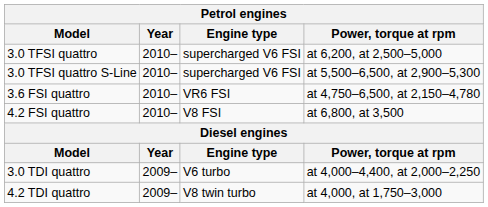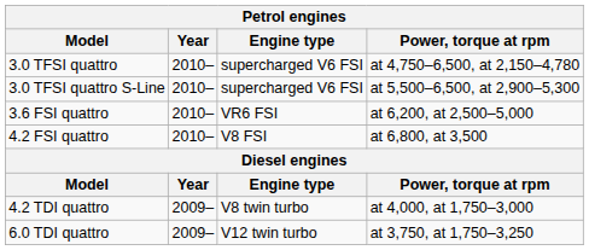 <table class="wikitable">
 <tr>
 <th colspan=4>Petrol engines</th>
 </tr>
 <tr>
 <th>Model</th>
 <th>Year</th>
 <th>Engine type</th>
 <th>Power, torque at rpm</th>
 </tr>
 <tr>
 <td>3.0 TFSI quattro</td>
 <td>2010–</td>
 <td> supercharged V6 FSI</td>
-<td> at 6,200,  at 2,500–5,000</td>
+<td> at 4,750–6,500,  at 2,150–4,780</td>
 </tr>
 <tr>
 <td>3.0 TFSI quattro S-Line</td>
 <td>2010–</td>
 <td> supercharged V6 FSI</td>
 <td> at 5,500–6,500,  at 2,900–5,300</td>
 </tr>
 <tr>
 <td>3.6 FSI quattro</td>
 <td>2010–</td>
 <td> VR6 FSI</td>
-<td> at 4,750–6,500,  at 2,150–4,780</td>
+<td> at 6,200,  at 2,500–5,000</td>
 </tr>
 <tr>
 <td>4.2 FSI quattro</td>
 <td>2010–</td>
 <td> V8 FSI</td>
 <td> at 6,800,  at 3,500</td>
 </tr>
 <tr>
 <th colspan=4>Diesel engines</th>
 </tr>
 <tr>
 <th>Model</th>
 <th>Year</th>
 <th>Engine type</th>
 <th>Power, torque at rpm</th>
 </tr>
 <tr>
-<td>3.0 TDI quattro</td>
-<td>2009–</td>
-<td> V6 turbo</td>
-<td> at 4,000–4,400,  at 2,000–2,250</td>
-</tr>
-<tr>
 <td>4.2 TDI quattro</td>
 <td>2009–</td>
 <td> V8 twin turbo</td>
 <td> at 4,000,  at 1,750–3,000</td>
 </tr>
+<tr>
+<td>6.0 TDI quattro</td>
+<td>2009–</td>
+<td> V12 twin turbo</td>
+<td> at 3,750,  at 1,750–3,250</td>
+</tr>
 </table>
